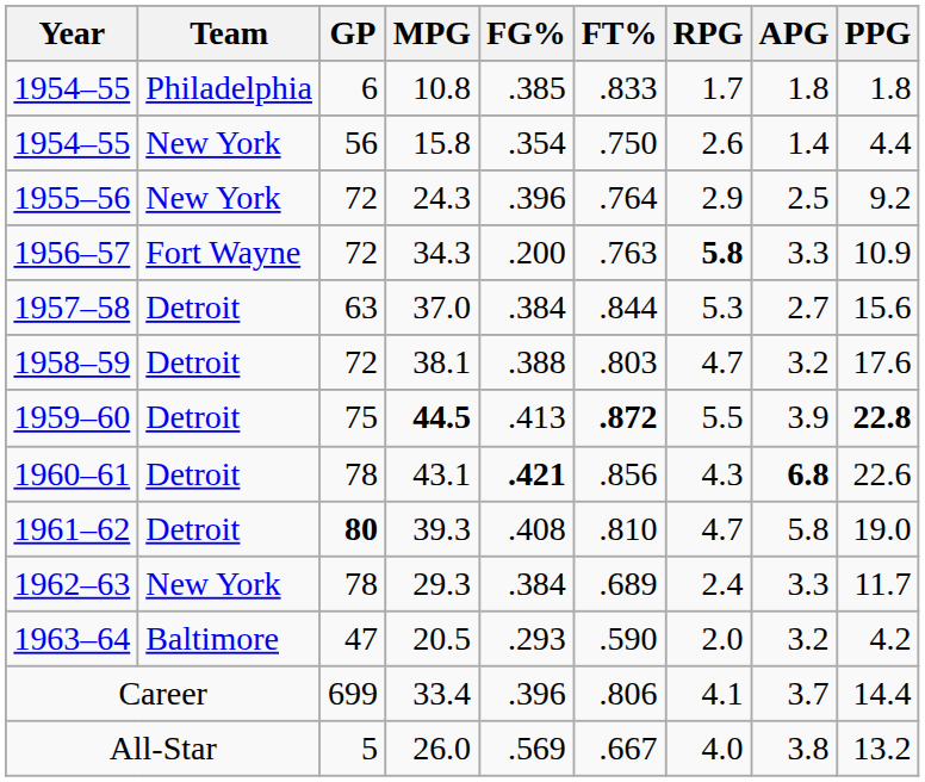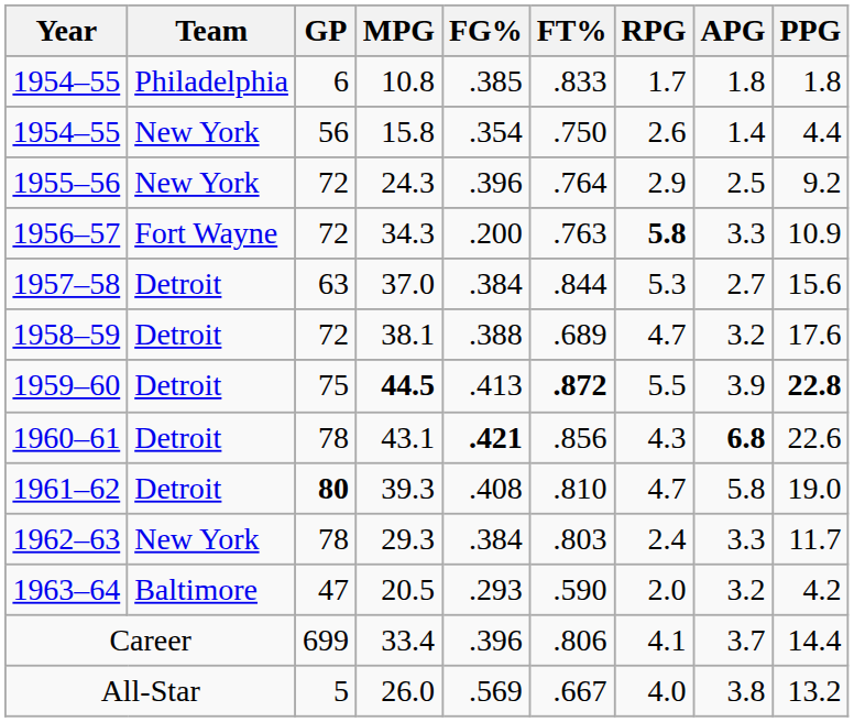 <table class="wikitable sortable" style="font-size:95%; text-align:right;">
 <tr>
 <th>Year</th>
 <th>Team</th>
 <th>GP</th>
 <th>MPG</th>
 <th>FG%</th>
 <th>FT%</th>
 <th>RPG</th>
 <th>APG</th>
 <th>PPG</th>
 </tr>
 <tr>
 <td style="text-align:left;"><a href='#'>1954–55</a></td>
 <td style="text-align:left;"><a href='#'>Philadelphia</a></td>
 <td>6</td>
 <td>10.8</td>
 <td>.385</td>
 <td>.833</td>
 <td>1.7</td>
 <td>1.8</td>
 <td>1.8</td>
 </tr>
 <tr>
 <td style="text-align:left;"><a href='#'>1954–55</a></td>
 <td style="text-align:left;"><a href='#'>New York</a></td>
 <td>56</td>
 <td>15.8</td>
 <td>.354</td>
 <td>.750</td>
 <td>2.6</td>
 <td>1.4</td>
 <td>4.4</td>
 </tr>
 <tr>
 <td style="text-align:left;"><a href='#'>1955–56</a></td>
 <td style="text-align:left;"><a href='#'>New York</a></td>
 <td>72</td>
 <td>24.3</td>
 <td>.396</td>
 <td>.764</td>
 <td>2.9</td>
 <td>2.5</td>
 <td>9.2</td>
 </tr>
 <tr>
 <td style="text-align:left;"><a href='#'>1956–57</a></td>
 <td style="text-align:left;"><a href='#'>Fort Wayne</a></td>
 <td>72</td>
 <td>34.3</td>
 <td>.200</td>
 <td>.763</td>
 <td><strong>5.8</strong></td>
 <td>3.3</td>
 <td>10.9</td>
 </tr>
 <tr>
 <td style="text-align:left;"><a href='#'>1957–58</a></td>
 <td style="text-align:left;"><a href='#'>Detroit</a></td>
 <td>63</td>
 <td>37.0</td>
 <td>.384</td>
 <td>.844</td>
 <td>5.3</td>
 <td>2.7</td>
 <td>15.6</td>
 </tr>
 <tr>
 <td style="text-align:left;"><a href='#'>1958–59</a></td>
 <td style="text-align:left;"><a href='#'>Detroit</a></td>
 <td>72</td>
 <td>38.1</td>
 <td>.388</td>
-<td>.803</td>
+<td>.689</td>
 <td>4.7</td>
 <td>3.2</td>
 <td>17.6</td>
 </tr>
 <tr>
 <td style="text-align:left;"><a href='#'>1959–60</a></td>
 <td style="text-align:left;"><a href='#'>Detroit</a></td>
 <td>75</td>
 <td><strong>44.5</strong></td>
 <td>.413</td>
 <td><strong>.872</strong></td>
 <td>5.5</td>
 <td>3.9</td>
 <td><strong>22.8</strong></td>
 </tr>
 <tr>
 <td style="text-align:left;"><a href='#'>1960–61</a></td>
 <td style="text-align:left;"><a href='#'>Detroit</a></td>
 <td>78</td>
 <td>43.1</td>
 <td><strong>.421</strong></td>
 <td>.856</td>
 <td>4.3</td>
 <td><strong>6.8</strong></td>
 <td>22.6</td>
 </tr>
 <tr>
 <td style="text-align:left;"><a href='#'>1961–62</a></td>
 <td style="text-align:left;"><a href='#'>Detroit</a></td>
 <td><strong>80</strong></td>
 <td>39.3</td>
 <td>.408</td>
 <td>.810</td>
 <td>4.7</td>
 <td>5.8</td>
 <td>19.0</td>
 </tr>
 <tr>
 <td style="text-align:left;"><a href='#'>1962–63</a></td>
 <td style="text-align:left;"><a href='#'>New York</a></td>
 <td>78</td>
 <td>29.3</td>
 <td>.384</td>
-<td>.689</td>
+<td>.803</td>
 <td>2.4</td>
 <td>3.3</td>
 <td>11.7</td>
 </tr>
 <tr>
 <td style="text-align:left;"><a href='#'>1963–64</a></td>
 <td style="text-align:left;"><a href='#'>Baltimore</a></td>
 <td>47</td>
 <td>20.5</td>
 <td>.293</td>
 <td>.590</td>
 <td>2.0</td>
 <td>3.2</td>
 <td>4.2</td>
 </tr>
 <tr class="sortbottom">
 <td colspan="2" style="text-align:center;">Career</td>
 <td>699</td>
 <td>33.4</td>
 <td>.396</td>
 <td>.806</td>
 <td>4.1</td>
 <td>3.7</td>
 <td>14.4</td>
 </tr>
 <tr class="sortbottom">
 <td colspan="2" style="text-align:center;">All-Star</td>
 <td>5</td>
 <td>26.0</td>
 <td>.569</td>
 <td>.667</td>
 <td>4.0</td>
 <td>3.8</td>
 <td>13.2</td>
 </tr>
 </table>
